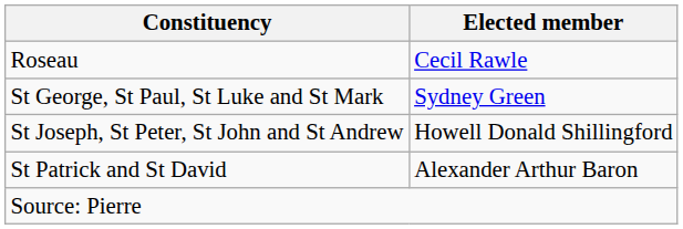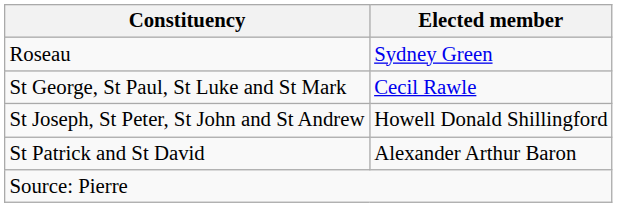 <table class=wikitable>
 <tr>
 <th>Constituency</th>
 <th>Elected member</th>
 </tr>
 <tr>
 <td>Roseau</td>
-<td><a href='#'>Cecil Rawle</a></td>
+<td><a href='#'>Sydney Green</a></td>
 </tr>
 <tr>
 <td>St George, St Paul, St Luke and St Mark</td>
-<td><a href='#'>Sydney Green</a></td>
+<td><a href='#'>Cecil Rawle</a></td>
 </tr>
 <tr>
 <td>St Joseph, St Peter, St John and St Andrew</td>
 <td>Howell Donald Shillingford</td>
 </tr>
 <tr>
 <td>St Patrick and St David</td>
 <td>Alexander Arthur Baron</td>
 </tr>
 <tr>
 <td colspan=2>Source: Pierre</td>
 </tr>
 </table>
